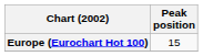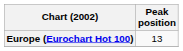 <table class="wikitable sortable plainrowheaders" style="text-align:center">
 <tr>
 <th>Chart (2002)</th>
 <th>Peak<br>position</th>
 </tr>
 <tr>
 <th scope="row">Europe (<a href='#'>Eurochart Hot 100</a>)</th>
-<td>15</td>
+<td>13</td>
 </tr>
 <tr>
 </tr>
 <tr>
 </tr>
 <tr>
 </tr>
 <tr>
 </tr>
 </table>
